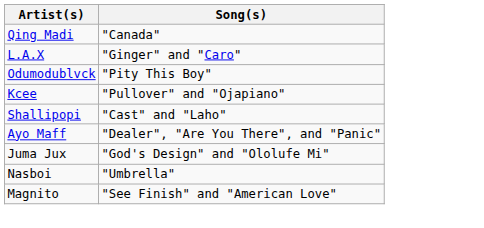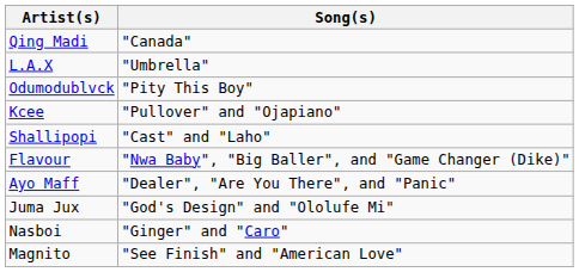 <table class="wikitable plainrowheaders">
 <tr>
 <th scope="col">Artist(s)</th>
 <th scope="col">Song(s)</th>
 </tr>
 <tr>
 <td scope="row"><a href='#'>Qing Madi</a></td>
 <td>"Canada"</td>
 </tr>
 <tr>
 <td scope="row"><a href='#'>L.A.X</a></td>
-<td>"Ginger" and "<a href='#'>Caro</a>"</td>
+<td>"Umbrella"</td>
 </tr>
 <tr>
 <td scope="row"><a href='#'>Odumodublvck</a></td>
 <td>"Pity This Boy"</td>
 </tr>
 <tr>
 <td scope="row"><a href='#'>Kcee</a></td>
 <td>"Pullover" and "Ojapiano"</td>
 </tr>
 <tr>
 <td scope="row"><a href='#'>Shallipopi</a></td>
 <td>"Cast" and "Laho"</td>
 </tr>
 <tr>
+<td scope="row"><a href='#'>Flavour</a></td>
+<td>"<a href='#'>Nwa Baby</a>", "Big Baller", and "Game Changer (Dike)"</td>
+</tr>
+<tr>
 <td scope="row"><a href='#'>Ayo Maff</a></td>
 <td>"Dealer", "Are You There", and "Panic"</td>
 </tr>
 <tr>
 <td scope="row">Juma Jux</td>
 <td>"God's Design" and "Ololufe Mi"</td>
 </tr>
 <tr>
 <td scope="row">Nasboi</td>
-<td>"Umbrella"</td>
+<td>"Ginger" and "<a href='#'>Caro</a>"</td>
 </tr>
 <tr>
 <td scope="row">Magnito</td>
 <td>"See Finish" and "American Love"</td>
 </tr>
 </table>
